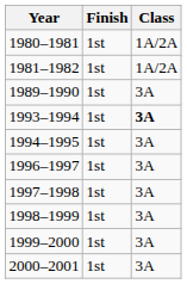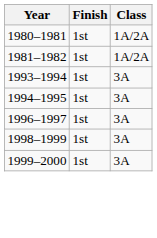 <table class="wikitable">
 <tr>
 <th>Year</th>
 <th>Finish</th>
 <th>Class</th>
 </tr>
 <tr>
 <td>1980–1981</td>
 <td>1st</td>
 <td>1A/2A</td>
 </tr>
 <tr>
 <td>1981–1982</td>
 <td>1st</td>
 <td>1A/2A</td>
 </tr>
 <tr>
-<td>1989–1990</td>
+<td>1993–1994</td>
 <td>1st</td>
 <td>3A</td>
-</tr>
-<tr>
-<td>1993–1994</td>
-<td>1st</td>
-<td><strong>3A</strong></td>
 </tr>
 <tr>
 <td>1994–1995</td>
 <td>1st</td>
 <td>3A</td>
 </tr>
 <tr>
 <td>1996–1997</td>
-<td>1st</td>
-<td>3A</td>
-</tr>
-<tr>
-<td>1997–1998</td>
 <td>1st</td>
 <td>3A</td>
 </tr>
 <tr>
 <td>1998–1999</td>
 <td>1st</td>
 <td>3A</td>
 </tr>
 <tr>
 <td>1999–2000</td>
 <td>1st</td>
 <td>3A</td>
 </tr>
-<tr>
-<td>2000–2001</td>
-<td>1st</td>
-<td>3A</td>
-</tr>
 </table>
